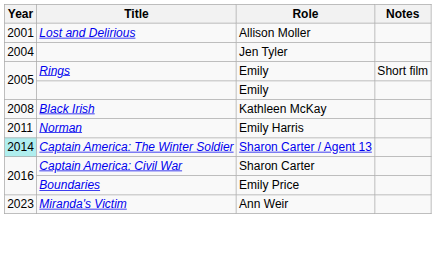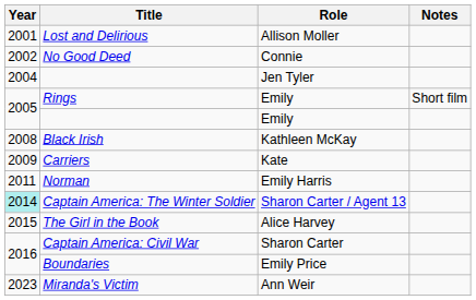 <table class="wikitable sortable">
 <tr>
 <th>Year</th>
 <th>Title</th>
 <th>Role</th>
 <th class="unsortable">Notes</th>
 </tr>
 <tr>
 <td>2001</td>
 <td><em><a href='#'>Lost and Delirious</a></em></td>
 <td>Allison Moller</td>
+<td></td>
+</tr>
+<tr>
+<td>2002</td>
+<td><em><a href='#'>No Good Deed</a></em></td>
+<td>Connie</td>
 <td></td>
 </tr>
 <tr>
 <td>2004</td>
 <td><em></em></td>
 <td>Jen Tyler</td>
 <td></td>
 </tr>
 <tr>
 <td rowspan="2">2005</td>
 <td><em><a href='#'>Rings</a></em></td>
 <td>Emily</td>
 <td>Short film</td>
 </tr>
 <tr>
 <td><em></em></td>
 <td>Emily</td>
 <td></td>
 </tr>
 <tr>
 <td>2008</td>
 <td><em><a href='#'>Black Irish</a></em></td>
 <td>Kathleen McKay</td>
 <td></td>
 </tr>
 <tr>
+<td>2009</td>
+<td><em><a href='#'>Carriers</a></em></td>
+<td>Kate</td>
+<td></td>
+</tr>
+<tr>
 <td>2011</td>
 <td><em><a href='#'>Norman</a></em></td>
 <td>Emily Harris</td>
 <td></td>
 </tr>
 <tr>
 <td style="background: paleturquoise;">2014</td>
 <td><em><a href='#'>Captain America: The Winter Soldier</a></em></td>
 <td><a href='#'>Sharon Carter / Agent 13</a></td>
+<td></td>
+</tr>
+<tr>
+<td>2015</td>
+<td data-sort-value="Girl in the Book, The"><em><a href='#'>The Girl in the Book</a></em></td>
+<td>Alice Harvey</td>
 <td></td>
 </tr>
 <tr>
 <td rowspan="2">2016</td>
 <td><em><a href='#'>Captain America: Civil War</a></em></td>
 <td>Sharon Carter</td>
 <td></td>
 </tr>
 <tr>
 <td><em><a href='#'>Boundaries</a></em></td>
 <td>Emily Price</td>
 <td></td>
 </tr>
 <tr>
 <td>2023</td>
 <td><em><a href='#'>Miranda's Victim</a></em></td>
 <td>Ann Weir</td>
 <td></td>
 </tr>
 </table>
